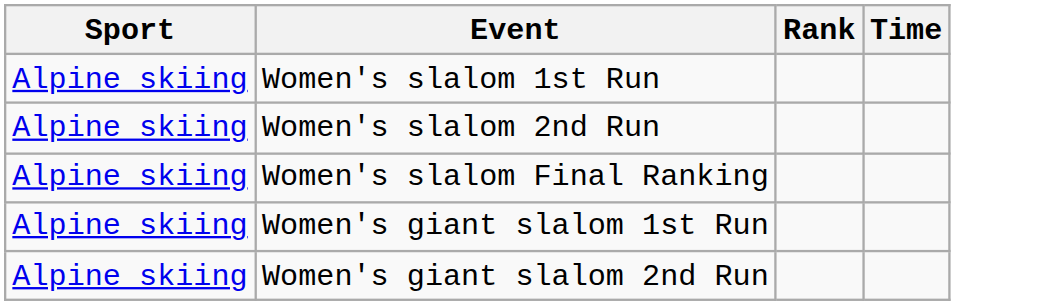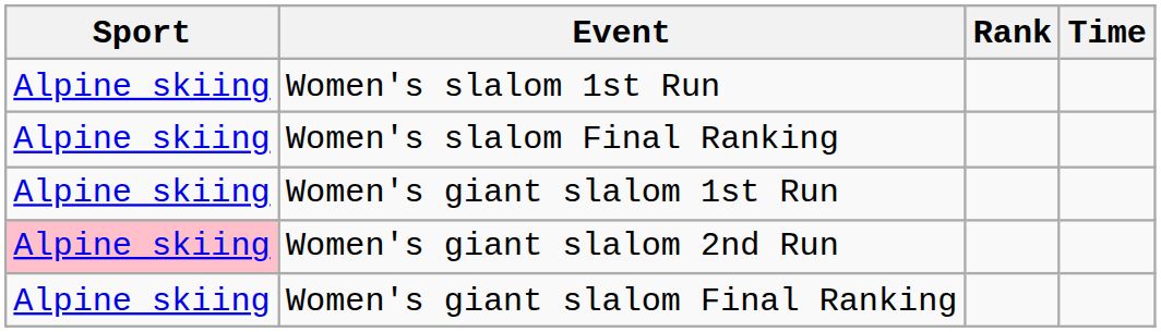 <table class="wikitable">
 <tr>
 <th>Sport</th>
 <th>Event</th>
 <th>Rank</th>
 <th>Time</th>
 </tr>
 <tr>
 <td><a href='#'>Alpine skiing</a></td>
 <td>Women's slalom 1st Run</td>
-<td></td>
-<td></td>
-</tr>
-<tr>
-<td><a href='#'>Alpine skiing</a></td>
-<td>Women's slalom 2nd Run</td>
 <td></td>
 <td></td>
 </tr>
 <tr>
 <td><a href='#'>Alpine skiing</a></td>
 <td>Women's slalom Final Ranking</td>
 <td></td>
 <td></td>
 </tr>
 <tr>
 <td><a href='#'>Alpine skiing</a></td>
 <td>Women's giant slalom 1st Run</td>
 <td></td>
 <td></td>
 </tr>
 <tr>
-<td><a href='#'>Alpine skiing</a></td>
+<td style="background: pink;"><a href='#'>Alpine skiing</a></td>
 <td>Women's giant slalom 2nd Run</td>
 <td></td>
 <td></td>
 </tr>
+<tr>
+<td><a href='#'>Alpine skiing</a></td>
+<td>Women's giant slalom Final Ranking</td>
+<td></td>
+<td></td>
+</tr>
 </table>
